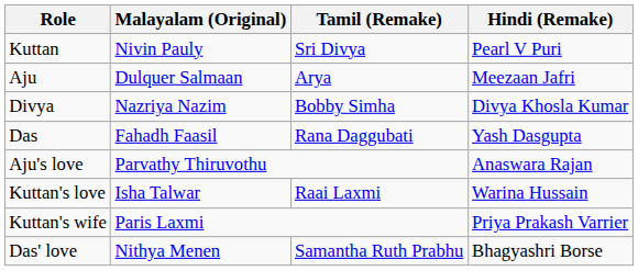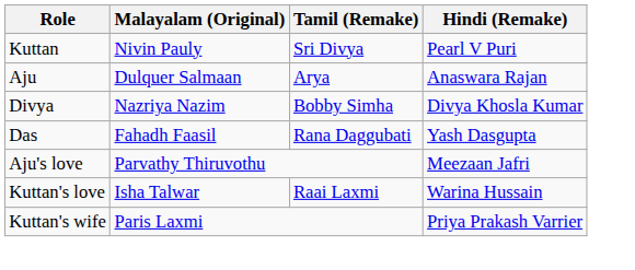 <table class="wikitable">
 <tr>
 <th>Role</th>
 <th>Malayalam (Original)</th>
 <th>Tamil (Remake)</th>
 <th>Hindi (Remake)</th>
 </tr>
 <tr>
 <td>Kuttan</td>
 <td><a href='#'>Nivin Pauly</a></td>
 <td><a href='#'>Sri Divya</a></td>
 <td><a href='#'>Pearl V Puri</a></td>
 </tr>
 <tr>
 <td>Aju</td>
 <td><a href='#'>Dulquer Salmaan</a></td>
 <td><a href='#'>Arya</a></td>
-<td><a href='#'>Meezaan Jafri</a></td>
+<td><a href='#'>Anaswara Rajan</a></td>
 </tr>
 <tr>
 <td>Divya</td>
 <td><a href='#'>Nazriya Nazim</a></td>
 <td><a href='#'>Bobby Simha</a></td>
 <td><a href='#'>Divya Khosla Kumar</a></td>
 </tr>
 <tr>
 <td>Das</td>
 <td><a href='#'>Fahadh Faasil</a></td>
 <td><a href='#'>Rana Daggubati</a></td>
 <td><a href='#'>Yash Dasgupta</a></td>
 </tr>
 <tr>
 <td>Aju's love</td>
 <td colspan="2"><a href='#'>Parvathy Thiruvothu</a></td>
-<td><a href='#'>Anaswara Rajan</a></td>
+<td><a href='#'>Meezaan Jafri</a></td>
 </tr>
 <tr>
 <td>Kuttan's love</td>
 <td><a href='#'>Isha Talwar</a></td>
 <td><a href='#'>Raai Laxmi</a></td>
 <td><a href='#'>Warina Hussain</a></td>
 </tr>
 <tr>
 <td>Kuttan's wife</td>
 <td colspan="2"><a href='#'>Paris Laxmi</a></td>
 <td><a href='#'>Priya Prakash Varrier</a></td>
 </tr>
-<tr>
-<td>Das' love</td>
-<td><a href='#'>Nithya Menen</a></td>
-<td><a href='#'>Samantha Ruth Prabhu</a></td>
-<td>Bhagyashri Borse</td>
-</tr>
 </table>
